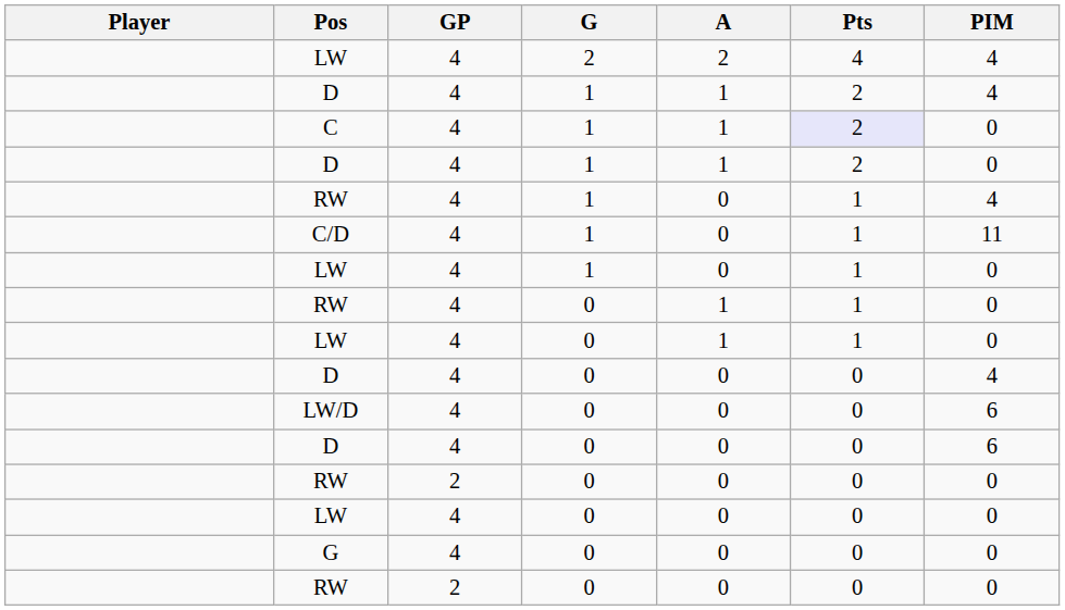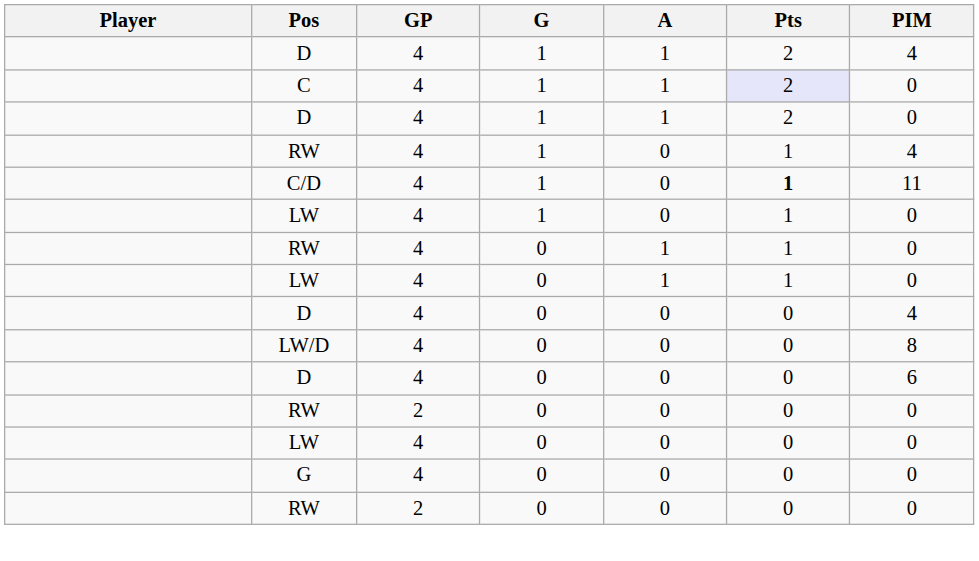 <table class="wikitable sortable" width="60%">
 <tr ALIGN="center">
 <th bgcolor="#DDDDFF" width="10%">Player</th>
 <th bgcolor="#DDDDFF" width="3%" title="Position">Pos</th>
 <th bgcolor="#DDDDFF" width="5%" title="Games played">GP</th>
 <th bgcolor="#DDDDFF" width="5%" title="Goals">G</th>
 <th bgcolor="#DDDDFF" width="5%" title="Assists">A</th>
 <th bgcolor="#DDDDFF" width="5%" title="Points">Pts</th>
 <th bgcolor="#DDDDFF" width="5%" title="Penalties in Minutes">PIM</th>
-</tr>
-<tr align="center">
-<td align="right"></td>
-<td>LW</td>
-<td>4</td>
-<td>2</td>
-<td>2</td>
-<td>4</td>
-<td>4</td>
 </tr>
 <tr align="center">
 <td align="right"></td>
 <td>D</td>
 <td>4</td>
 <td>1</td>
 <td>1</td>
 <td>2</td>
 <td>4</td>
 </tr>
 <tr align="center">
 <td align="right"></td>
 <td>C</td>
 <td>4</td>
 <td>1</td>
 <td>1</td>
 <td style="background: lavender;">2</td>
 <td>0</td>
 </tr>
 <tr align="center">
 <td align="right"></td>
 <td>D</td>
 <td>4</td>
 <td>1</td>
 <td>1</td>
 <td>2</td>
 <td>0</td>
 </tr>
 <tr align="center">
 <td align="right"></td>
 <td>RW</td>
 <td>4</td>
 <td>1</td>
 <td>0</td>
 <td>1</td>
 <td>4</td>
 </tr>
 <tr align="center">
 <td align="right"></td>
 <td>C/D</td>
 <td>4</td>
 <td>1</td>
 <td>0</td>
-<td>1</td>
+<td><strong>1</strong></td>
 <td>11</td>
 </tr>
 <tr align="center">
 <td align="right"></td>
 <td>LW</td>
 <td>4</td>
 <td>1</td>
 <td>0</td>
 <td>1</td>
 <td>0</td>
 </tr>
 <tr align="center">
 <td align="right"></td>
 <td>RW</td>
 <td>4</td>
 <td>0</td>
 <td>1</td>
 <td>1</td>
 <td>0</td>
 </tr>
 <tr align="center">
 <td align="right"></td>
 <td>LW</td>
 <td>4</td>
 <td>0</td>
 <td>1</td>
 <td>1</td>
 <td>0</td>
 </tr>
 <tr align="center">
 <td align="right"></td>
 <td>D</td>
 <td>4</td>
 <td>0</td>
 <td>0</td>
 <td>0</td>
 <td>4</td>
 </tr>
 <tr align="center">
 <td align="right"></td>
 <td>LW/D</td>
 <td>4</td>
 <td>0</td>
 <td>0</td>
 <td>0</td>
-<td>6</td>
+<td>8</td>
 </tr>
 <tr align="center">
 <td align="right"></td>
 <td>D</td>
 <td>4</td>
 <td>0</td>
 <td>0</td>
 <td>0</td>
 <td>6</td>
 </tr>
 <tr align="center">
 <td align="right"></td>
 <td>RW</td>
 <td>2</td>
 <td>0</td>
 <td>0</td>
 <td>0</td>
 <td>0</td>
 </tr>
 <tr align="center">
 <td align="right"></td>
 <td>LW</td>
 <td>4</td>
 <td>0</td>
 <td>0</td>
 <td>0</td>
 <td>0</td>
 </tr>
 <tr align="center">
 <td align="right"></td>
 <td>G</td>
 <td>4</td>
 <td>0</td>
 <td>0</td>
 <td>0</td>
 <td>0</td>
 </tr>
 <tr align="center">
 <td align="right"></td>
 <td>RW</td>
 <td>2</td>
 <td>0</td>
 <td>0</td>
 <td>0</td>
 <td>0</td>
 </tr>
 </table>
